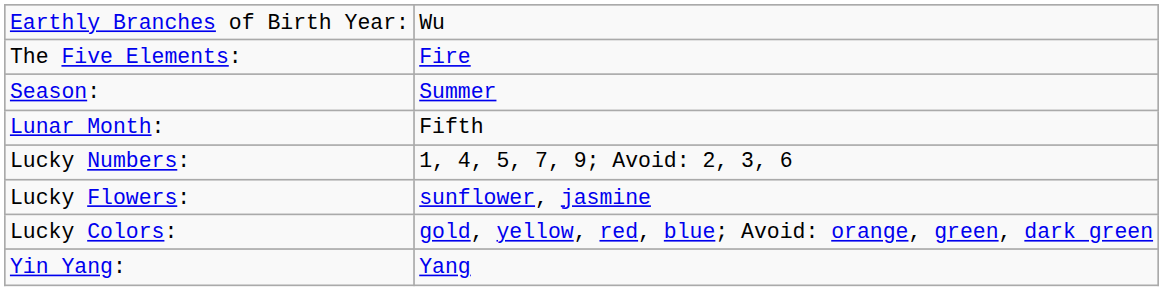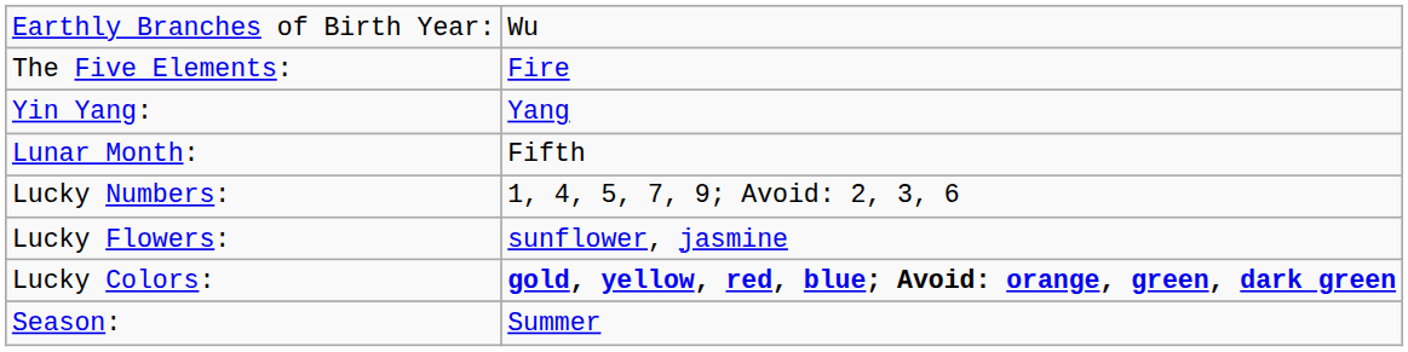 <table class="wikitable">
 <tr>
 <td><a href='#'>Earthly Branches</a> of Birth Year:</td>
 <td>Wu</td>
 </tr>
 <tr>
 <td>The <a href='#'>Five Elements</a>:</td>
 <td><a href='#'>Fire</a></td>
 </tr>
 <tr>
-<td><a href='#'>Season</a>:</td>
-<td><a href='#'>Summer</a></td>
+<td><a href='#'>Yin Yang</a>:</td>
+<td><a href='#'>Yang</a></td>
 </tr>
 <tr>
 <td><a href='#'>Lunar Month</a>:</td>
 <td>Fifth</td>
 </tr>
 <tr>
 <td>Lucky <a href='#'>Numbers</a>:</td>
 <td>1, 4, 5, 7, 9; Avoid: 2, 3, 6</td>
 </tr>
 <tr>
 <td>Lucky <a href='#'>Flowers</a>:</td>
 <td><a href='#'>sunflower</a>, <a href='#'>jasmine</a></td>
 </tr>
 <tr>
 <td>Lucky <a href='#'>Colors</a>:</td>
-<td><a href='#'>gold</a>, <a href='#'>yellow</a>, <a href='#'>red</a>, <a href='#'>blue</a>; Avoid: <a href='#'>orange</a>, <a href='#'>green</a>, <a href='#'>dark green</a></td>
+<td><strong><a href='#'>gold</a>, <a href='#'>yellow</a>, <a href='#'>red</a>, <a href='#'>blue</a>; Avoid: <a href='#'>orange</a>, <a href='#'>green</a>, <a href='#'>dark green</a></strong></td>
 </tr>
 <tr>
-<td><a href='#'>Yin Yang</a>:</td>
-<td><a href='#'>Yang</a></td>
+<td><a href='#'>Season</a>:</td>
+<td><a href='#'>Summer</a></td>
 </tr>
 </table>
